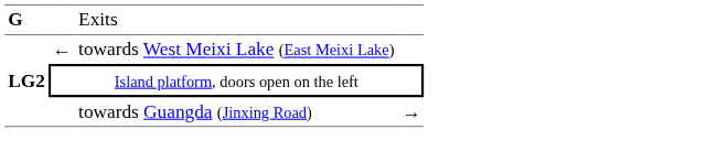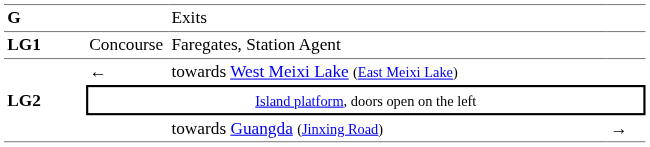 <table table border=0 cellspacing=0 cellpadding=3>
 <tr>
 <td style="border-bottom:solid 1px gray; border-top:solid 1px gray;" valign=top><strong>G</strong></td>
 <td style="border-bottom:solid 1px gray; border-top:solid 1px gray;" valign=top></td>
 <td style="border-bottom:solid 1px gray; border-top:solid 1px gray;" valign=top>Exits</td>
 <td style="border-bottom:solid 1px gray; border-top:solid 1px gray;" valign=top></td>
+</tr>
+<tr>
+<td style="border-bottom:solid 1px gray;" width=70><strong>LG1</strong></td>
+<td style="border-bottom:solid 1px gray;" width=70>Concourse</td>
+<td style="border-bottom:solid 1px gray;" width=400>Faregates, Station Agent</td>
+<td style="border-bottom:solid 1px gray;" width=30></td>
 </tr>
 <tr>
 <td style="border-bottom:solid 1px gray;" rowspan=3><strong>LG2</strong></td>
 <td>←</td>
 <td> towards <a href='#'>West Meixi Lake</a> <small>(<a href='#'>East Meixi Lake</a>)</small></td>
 <td></td>
 </tr>
 <tr>
 <td style="border-right:solid 2px black;border-left:solid 2px black;border-top:solid 2px black;border-bottom:solid 2px black;text-align:center;" colspan=3><small><a href='#'>Island platform</a>, doors open on the left</small></td>
 </tr>
 <tr>
 <td style="border-bottom:solid 1px gray;"></td>
 <td style="border-bottom:solid 1px gray;"> towards <a href='#'>Guangda</a> <small>(<a href='#'>Jinxing Road</a>)</small></td>
 <td style="border-bottom:solid 1px gray;">→</td>
 </tr>
 <tr>
 </tr>
 </table>
